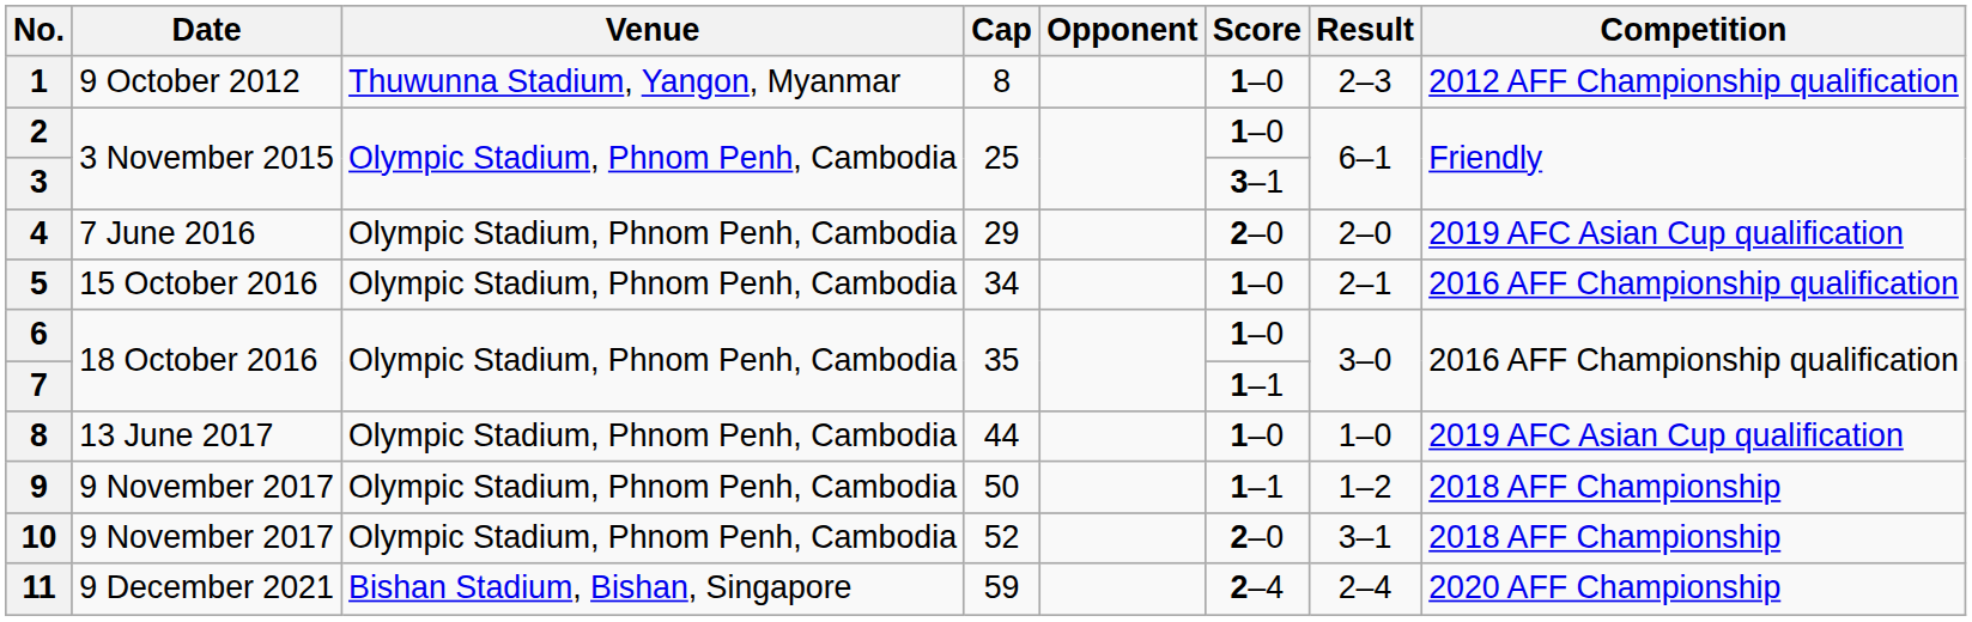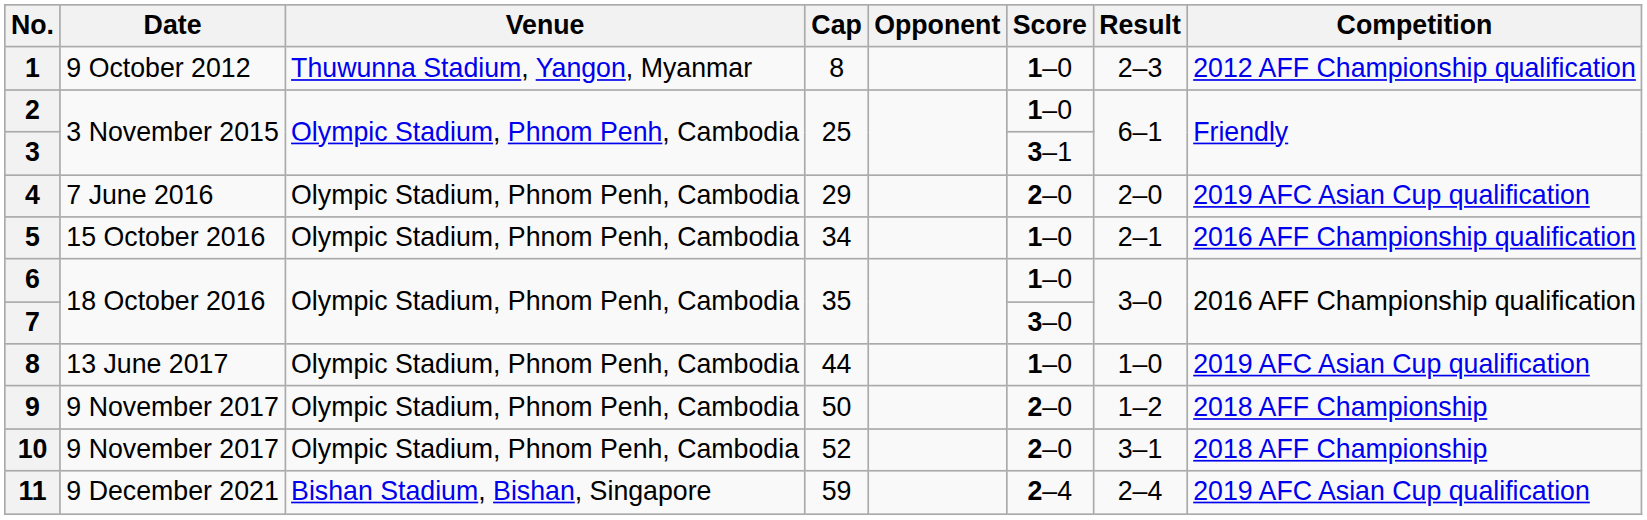 <table class="wikitable sortable plainrowheaders">
 <tr>
 <th scope=col>No.</th>
 <th scope=col data-sort-type=date>Date</th>
 <th scope=col>Venue</th>
 <th scope=col>Cap</th>
 <th scope=col>Opponent</th>
 <th scope=col>Score</th>
 <th scope=col>Result</th>
 <th scope=col>Competition</th>
 </tr>
 <tr>
 <th scope=row>1</th>
 <td>9 October 2012</td>
 <td><a href='#'>Thuwunna Stadium</a>, <a href='#'>Yangon</a>, Myanmar</td>
 <td align=center>8</td>
 <td></td>
 <td align=center><strong>1</strong>–0</td>
 <td align=center>2–3</td>
 <td><a href='#'>2012 AFF Championship qualification</a></td>
 </tr>
 <tr>
 <th scope=row>2</th>
 <td rowspan=2>3 November 2015</td>
 <td rowspan=2><a href='#'>Olympic Stadium</a>, <a href='#'>Phnom Penh</a>, Cambodia</td>
 <td rowspan=2 align=center>25</td>
 <td rowspan=2></td>
 <td align=center><strong>1</strong>–0</td>
 <td rowspan=2 align=center>6–1</td>
 <td rowspan=2><a href='#'>Friendly</a></td>
 </tr>
 <tr>
 <th scope=row>3</th>
 <td align=center><strong>3</strong>–1</td>
 </tr>
 <tr>
 <th scope=row>4</th>
 <td>7 June 2016</td>
 <td>Olympic Stadium, Phnom Penh, Cambodia</td>
 <td align=center>29</td>
 <td></td>
 <td align=center><strong>2</strong>–0</td>
 <td align=center>2–0</td>
 <td><a href='#'>2019 AFC Asian Cup qualification</a></td>
 </tr>
 <tr>
 <th scope=row>5</th>
 <td>15 October 2016</td>
 <td>Olympic Stadium, Phnom Penh, Cambodia</td>
 <td align=center>34</td>
 <td></td>
 <td align=center><strong>1</strong>–0</td>
 <td align=center>2–1</td>
 <td><a href='#'>2016 AFF Championship qualification</a></td>
 </tr>
 <tr>
 <th scope=row>6</th>
 <td rowspan=2>18 October 2016</td>
 <td rowspan=2>Olympic Stadium, Phnom Penh, Cambodia</td>
 <td rowspan=2 align=center>35</td>
 <td rowspan=2></td>
 <td align=center><strong>1</strong>–0</td>
 <td rowspan=2 align=center>3–0</td>
 <td rowspan=2>2016 AFF Championship qualification</td>
 </tr>
 <tr>
 <th scope=row>7</th>
-<td align=center><strong>1</strong>–1</td>
+<td align=center><strong>3</strong>–0</td>
 </tr>
 <tr>
 <th scope=row>8</th>
 <td>13 June 2017</td>
 <td>Olympic Stadium, Phnom Penh, Cambodia</td>
 <td align=center>44</td>
 <td></td>
 <td align=center><strong>1</strong>–0</td>
 <td align=center>1–0</td>
 <td><a href='#'>2019 AFC Asian Cup qualification</a></td>
 </tr>
 <tr>
 <th scope=row>9</th>
 <td>9 November 2017</td>
 <td>Olympic Stadium, Phnom Penh, Cambodia</td>
 <td align=center>50</td>
 <td></td>
-<td align=center><strong>1</strong>–1</td>
+<td align=center><strong>2</strong>–0</td>
 <td align=center>1–2</td>
 <td><a href='#'>2018 AFF Championship</a></td>
 </tr>
 <tr>
 <th scope=row>10</th>
 <td>9 November 2017</td>
 <td>Olympic Stadium, Phnom Penh, Cambodia</td>
 <td align=center>52</td>
 <td></td>
 <td align=center><strong>2</strong>–0</td>
 <td align=center>3–1</td>
 <td><a href='#'>2018 AFF Championship</a></td>
 </tr>
 <tr>
 <th scope=row>11</th>
 <td>9 December 2021</td>
 <td><a href='#'>Bishan Stadium</a>, <a href='#'>Bishan</a>, Singapore</td>
 <td align=center>59</td>
 <td></td>
 <td align=center><strong>2</strong>–4</td>
 <td align=center>2–4</td>
-<td><a href='#'>2020 AFF Championship</a></td>
+<td><a href='#'>2019 AFC Asian Cup qualification</a></td>
 </tr>
 </table>
